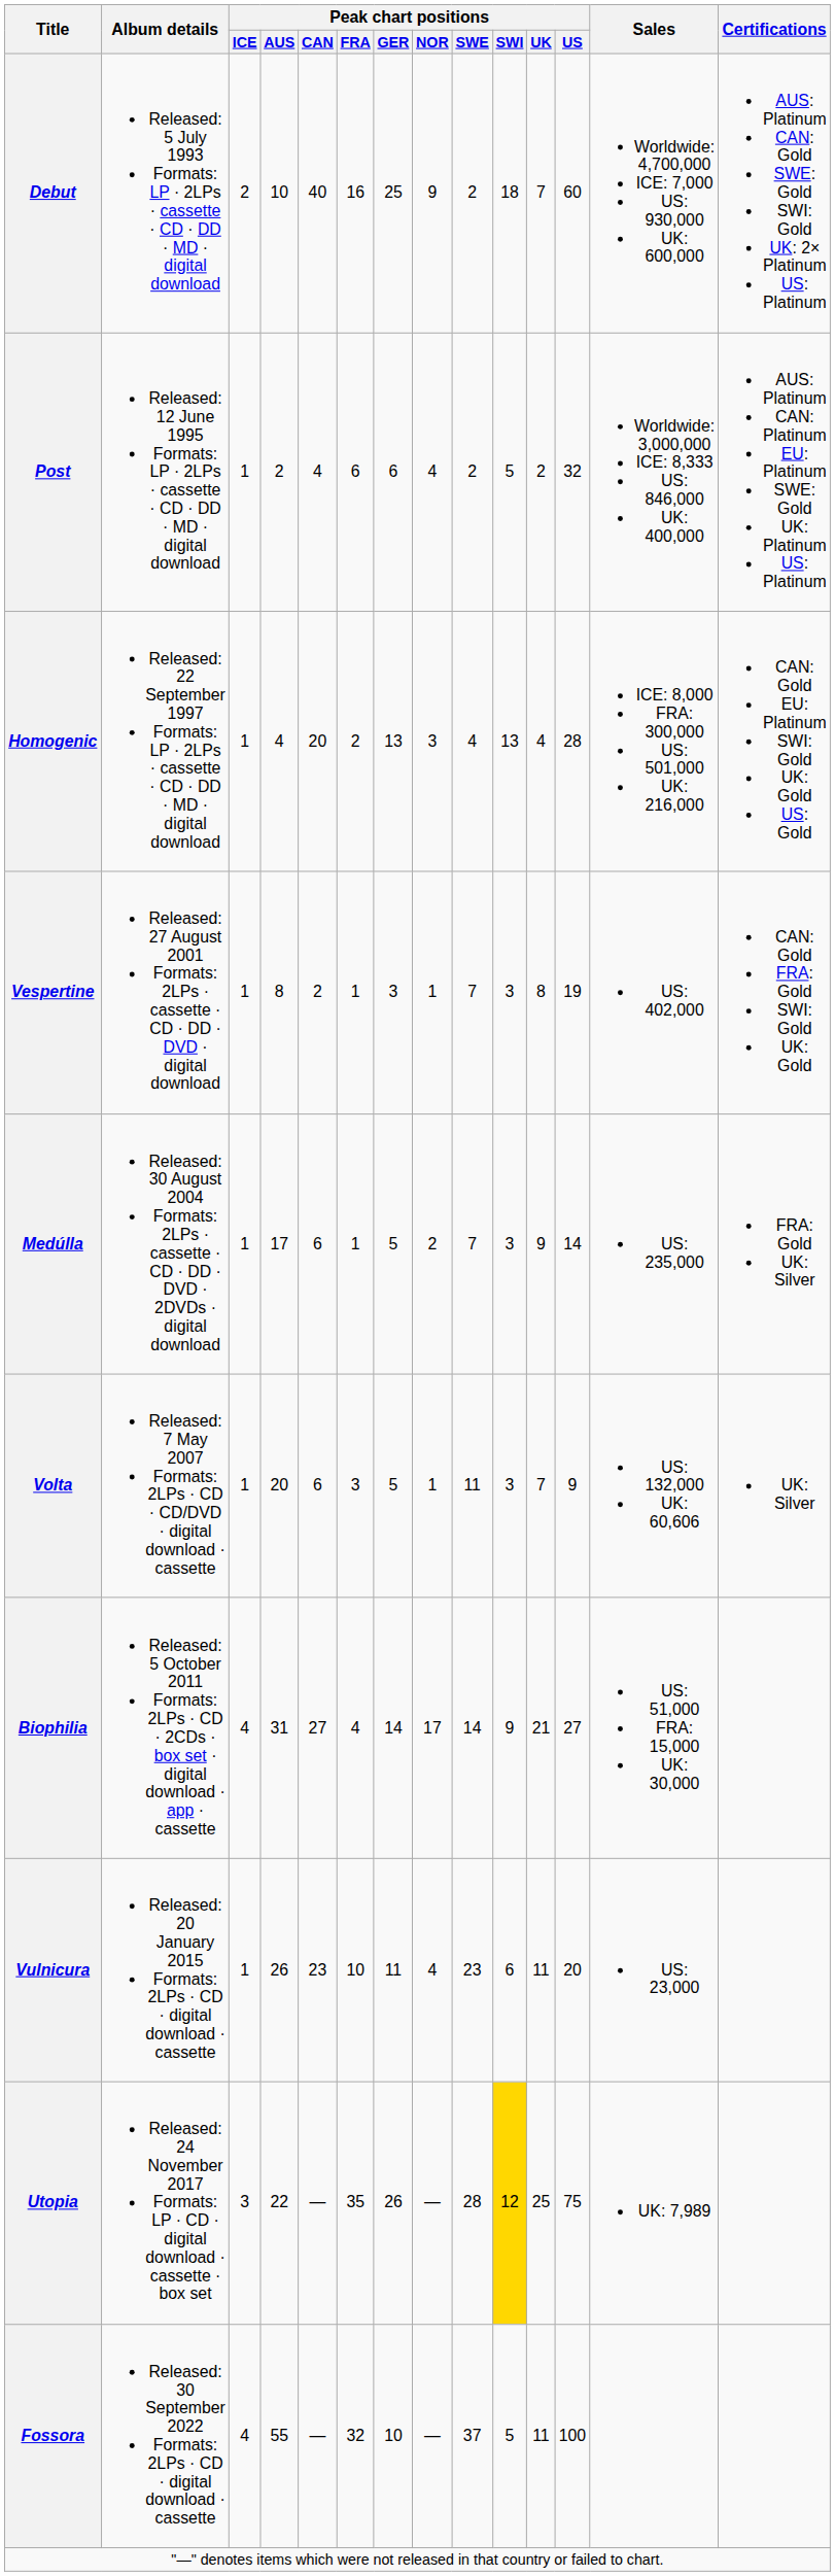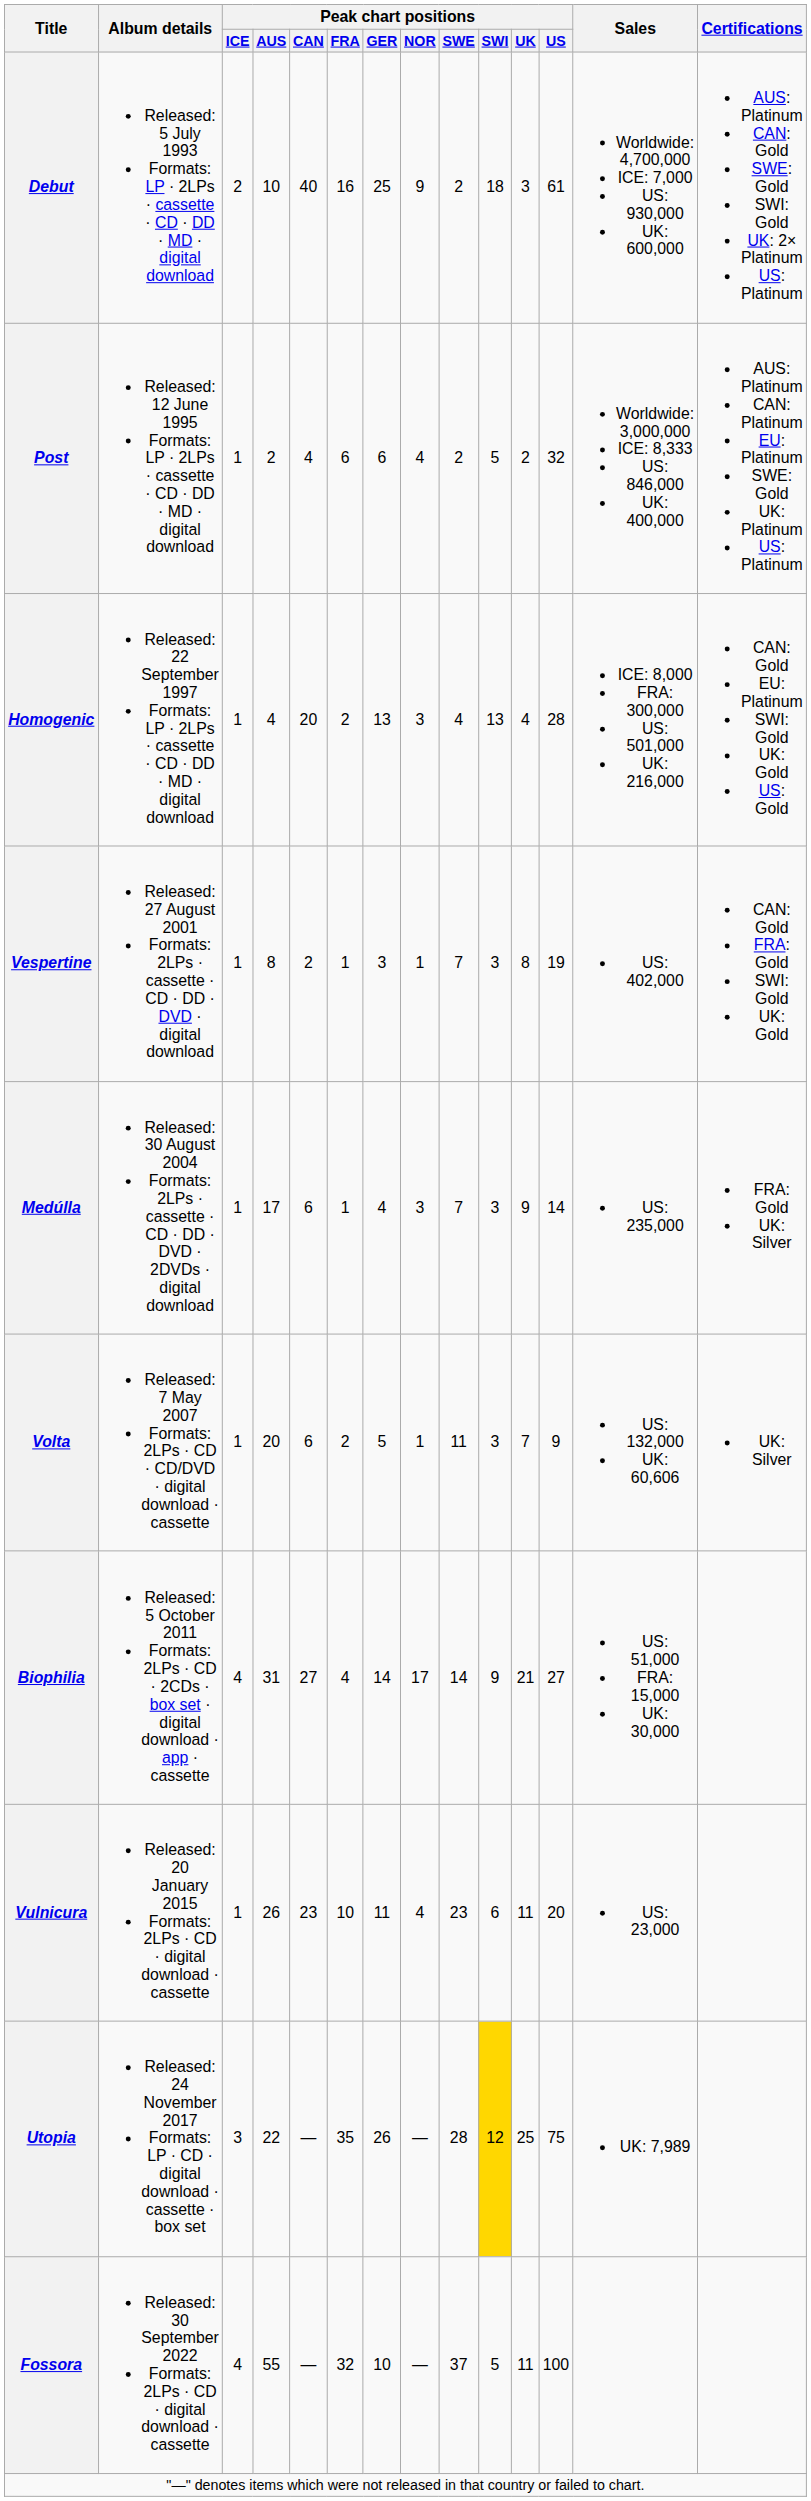 <table class="wikitable plainrowheaders" style="text-align:center;" border="1">
 <tr>
 <th scope="col" rowspan="2" style="width:10em;">Title</th>
 <th scope="col" rowspan="2" style="width:20em;">Album details</th>
 <th scope="col" colspan="10">Peak chart positions</th>
 <th scope="col" rowspan="2" style="width:13em;">Sales</th>
 <th scope="col" rowspan="2" style="width:12em;"><a href='#'>Certifications</a></th>
 </tr>
 <tr>
 <th scope="col" style="width:2.5em;font-size:90%;"><a href='#'>ICE</a><br></th>
 <th scope="col" style="width:2.5em;font-size:90%;"><a href='#'>AUS</a><br></th>
 <th scope="col" style="width:2.5em;font-size:90%;"><a href='#'>CAN</a><br></th>
 <th scope="col" style="width:2.5em;font-size:90%;"><a href='#'>FRA</a><br></th>
 <th scope="col" style="width:2.5em;font-size:90%;"><a href='#'>GER</a><br></th>
 <th scope="col" style="width:2.5em;font-size:90%;"><a href='#'>NOR</a><br></th>
 <th scope="col" style="width:2.5em;font-size:90%;"><a href='#'>SWE</a><br></th>
 <th scope="col" style="width:2.5em;font-size:90%;"><a href='#'>SWI</a><br></th>
 <th scope="col" style="width:2.5em;font-size:90%;"><a href='#'>UK</a><br></th>
 <th scope="col" style="width:2.5em;font-size:90%;"><a href='#'>US</a><br></th>
 </tr>
 <tr>
 <th scope="row"><em><a href='#'>Debut</a></em></th>
 <td><br><ul><li>Released: 5 July 1993</li><li>Formats: <a href='#'>LP</a> · 2LPs · <a href='#'>cassette</a> · <a href='#'>CD</a> · <a href='#'>DD</a> · <a href='#'>MD</a> · <a href='#'>digital download</a></li></ul></td>
 <td>2</td>
 <td>10</td>
 <td>40</td>
 <td>16</td>
 <td>25</td>
 <td>9</td>
 <td>2</td>
 <td>18</td>
-<td>7</td>
-<td>60</td>
+<td>3</td>
+<td>61</td>
 <td><br><ul><li>Worldwide: 4,700,000</li><li>ICE: 7,000</li><li>US: 930,000</li><li>UK: 600,000</li></ul></td>
 <td><br><ul><li><a href='#'>AUS</a>: Platinum</li><li><a href='#'>CAN</a>: Gold</li><li><a href='#'>SWE</a>: Gold</li><li>SWI: Gold</li><li><a href='#'>UK</a>: 2× Platinum</li><li><a href='#'>US</a>: Platinum</li></ul></td>
 </tr>
 <tr>
 <th scope="row"><em><a href='#'>Post</a></em></th>
 <td><br><ul><li>Released: 12 June 1995</li><li>Formats: LP · 2LPs · cassette · CD · DD · MD · digital download</li></ul></td>
 <td>1</td>
 <td>2</td>
 <td>4</td>
 <td>6</td>
 <td>6</td>
 <td>4</td>
 <td>2</td>
 <td>5</td>
 <td>2</td>
 <td>32</td>
 <td><br><ul><li>Worldwide: 3,000,000</li><li>ICE: 8,333</li><li>US: 846,000</li><li>UK: 400,000</li></ul></td>
 <td><br><ul><li>AUS: Platinum</li><li>CAN: Platinum</li><li><a href='#'>EU</a>: Platinum</li><li>SWE: Gold</li><li>UK: Platinum</li><li><a href='#'>US</a>: Platinum</li></ul></td>
 </tr>
 <tr>
 <th scope="row"><em><a href='#'>Homogenic</a></em></th>
 <td><br><ul><li>Released: 22 September 1997</li><li>Formats: LP · 2LPs · cassette · CD · DD · MD · digital download</li></ul></td>
 <td>1</td>
 <td>4</td>
 <td>20</td>
 <td>2</td>
 <td>13</td>
 <td>3</td>
 <td>4</td>
 <td>13</td>
 <td>4</td>
 <td>28</td>
 <td><br><ul><li>ICE: 8,000</li><li>FRA: 300,000</li><li>US: 501,000</li><li>UK: 216,000</li></ul></td>
 <td><br><ul><li>CAN: Gold</li><li>EU: Platinum</li><li>SWI: Gold</li><li>UK: Gold</li><li><a href='#'>US</a>: Gold</li></ul></td>
 </tr>
 <tr>
 <th scope="row"><em><a href='#'>Vespertine</a></em></th>
 <td><br><ul><li>Released: 27 August 2001</li><li>Formats: 2LPs · cassette · CD · DD · <a href='#'>DVD</a> · digital download</li></ul></td>
 <td>1</td>
 <td>8</td>
 <td>2</td>
 <td>1</td>
 <td>3</td>
 <td>1</td>
 <td>7</td>
 <td>3</td>
 <td>8</td>
 <td>19</td>
 <td><br><ul><li>US: 402,000</li></ul></td>
 <td><br><ul><li>CAN: Gold</li><li><a href='#'>FRA</a>: Gold</li><li>SWI: Gold</li><li>UK: Gold</li></ul></td>
 </tr>
 <tr>
 <th scope="row"><em><a href='#'>Medúlla</a></em></th>
 <td><br><ul><li>Released: 30 August 2004</li><li>Formats: 2LPs · cassette · CD · DD · DVD · 2DVDs · digital download</li></ul></td>
 <td>1</td>
 <td>17</td>
 <td>6</td>
 <td>1</td>
-<td>5</td>
-<td>2</td>
+<td>4</td>
+<td>3</td>
 <td>7</td>
 <td>3</td>
 <td>9</td>
 <td>14</td>
 <td><br><ul><li>US: 235,000</li></ul></td>
 <td><br><ul><li>FRA: Gold</li><li>UK: Silver</li></ul></td>
 </tr>
 <tr>
 <th scope="row"><em><a href='#'>Volta</a></em></th>
 <td><br><ul><li>Released: 7 May 2007</li><li>Formats: 2LPs · CD · CD/DVD · digital download · cassette</li></ul></td>
 <td>1</td>
 <td>20</td>
 <td>6</td>
-<td>3</td>
+<td>2</td>
 <td>5</td>
 <td>1</td>
 <td>11</td>
 <td>3</td>
 <td>7</td>
 <td>9</td>
 <td><br><ul><li>US: 132,000</li><li>UK: 60,606</li></ul></td>
 <td><br><ul><li>UK: Silver</li></ul></td>
 </tr>
 <tr>
 <th scope="row"><em><a href='#'>Biophilia</a></em></th>
 <td><br><ul><li>Released: 5 October 2011</li><li>Formats: 2LPs · CD · 2CDs · <a href='#'>box set</a> · digital download · <a href='#'>app</a> · cassette</li></ul></td>
 <td>4</td>
 <td>31</td>
 <td>27</td>
 <td>4</td>
 <td>14</td>
 <td>17</td>
 <td>14</td>
 <td>9</td>
 <td>21</td>
 <td>27</td>
 <td><br><ul><li>US: 51,000</li><li>FRA: 15,000</li><li>UK: 30,000</li></ul></td>
 <td></td>
 </tr>
 <tr>
 <th scope="row"><em><a href='#'>Vulnicura</a></em></th>
 <td><br><ul><li>Released: 20 January 2015</li><li>Formats: 2LPs · CD · digital download · cassette</li></ul></td>
 <td>1</td>
 <td>26</td>
 <td>23</td>
 <td>10</td>
 <td>11</td>
 <td>4</td>
 <td>23</td>
 <td>6</td>
 <td>11</td>
 <td>20</td>
 <td><br><ul><li>US: 23,000</li></ul></td>
 <td></td>
 </tr>
 <tr>
 <th scope="row"><em><a href='#'>Utopia</a></em></th>
 <td><br><ul><li>Released: 24 November 2017</li><li>Formats: LP · CD · digital download · cassette · box set</li></ul></td>
 <td>3</td>
 <td>22</td>
 <td>—</td>
 <td>35</td>
 <td>26</td>
 <td>—</td>
 <td>28</td>
 <td style="background: gold;">12</td>
 <td>25</td>
 <td>75</td>
 <td><br><ul><li>UK: 7,989</li></ul></td>
 <td></td>
 </tr>
 <tr>
 <th scope="row"><em><a href='#'>Fossora</a></em></th>
 <td><br><ul><li>Released: 30 September 2022</li><li>Formats: 2LPs · CD · digital download · cassette</li></ul></td>
 <td>4</td>
 <td>55</td>
 <td>—</td>
 <td>32</td>
 <td>10</td>
 <td>—</td>
 <td>37</td>
 <td>5</td>
 <td>11</td>
 <td>100</td>
 <td></td>
 <td></td>
 </tr>
 <tr>
 <td colspan="14" align="center" style="font-size:90%;">"—" denotes items which were not released in that country or failed to chart.</td>
 </tr>
 </table>
